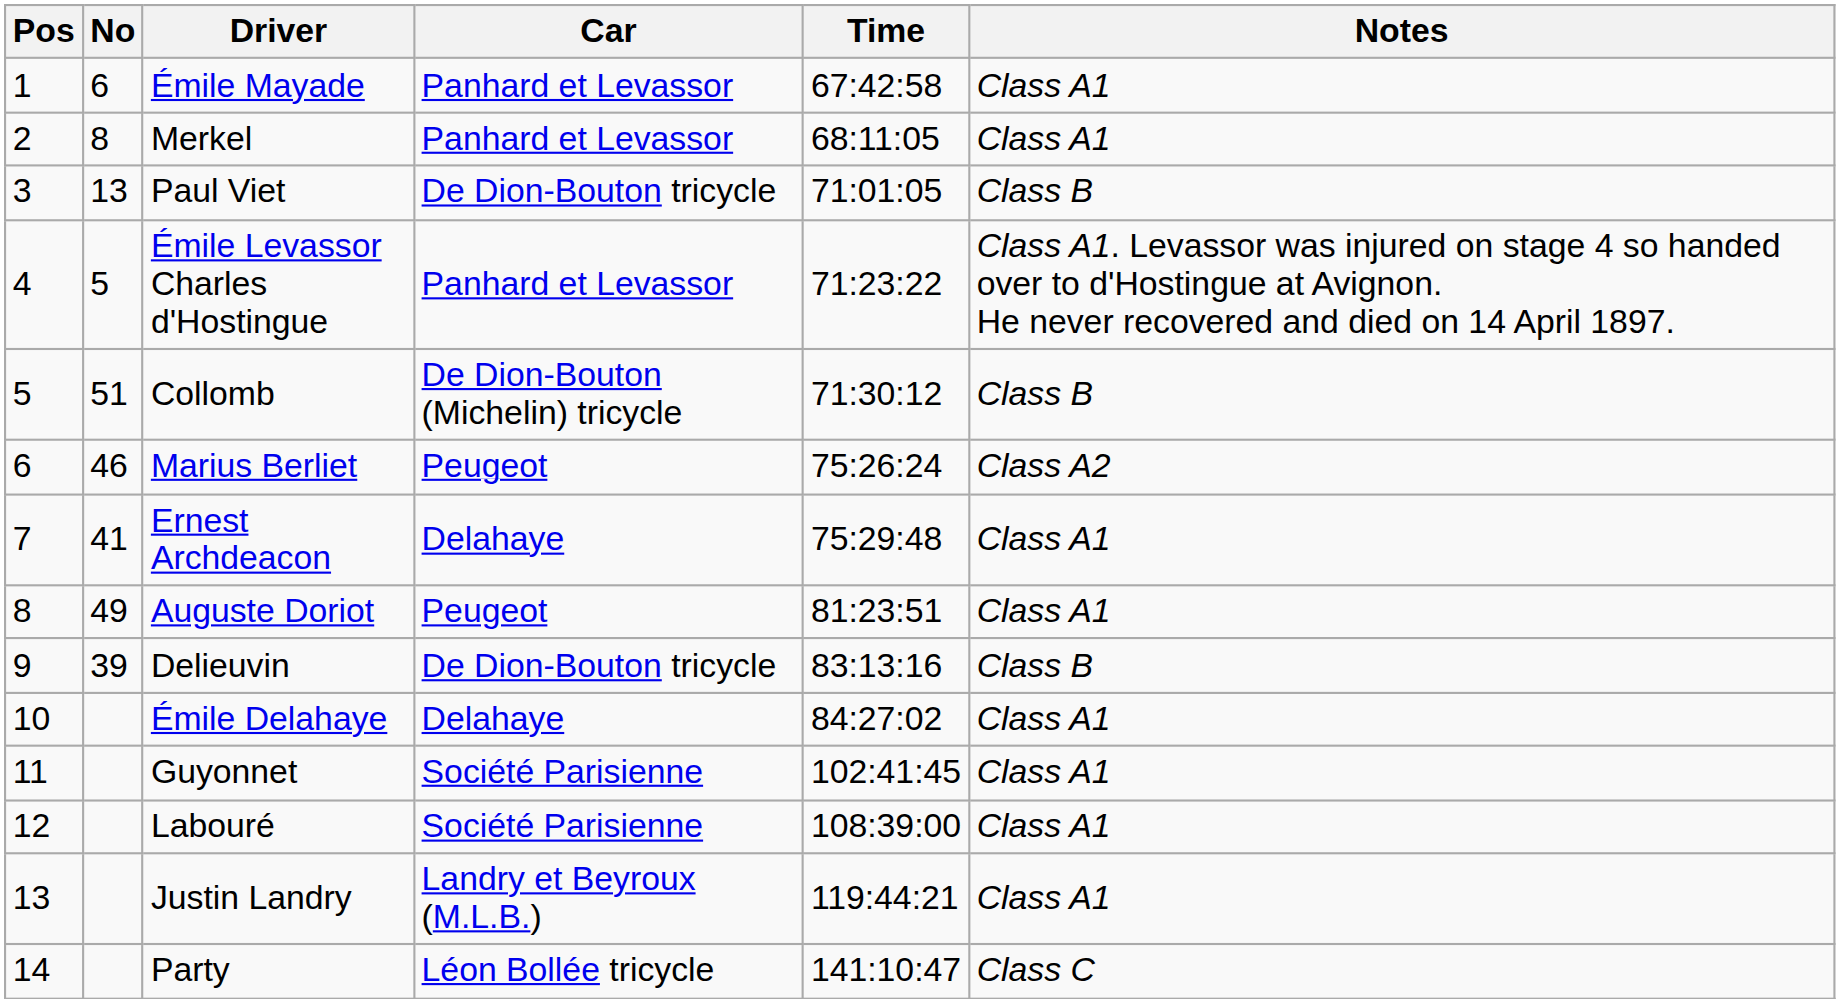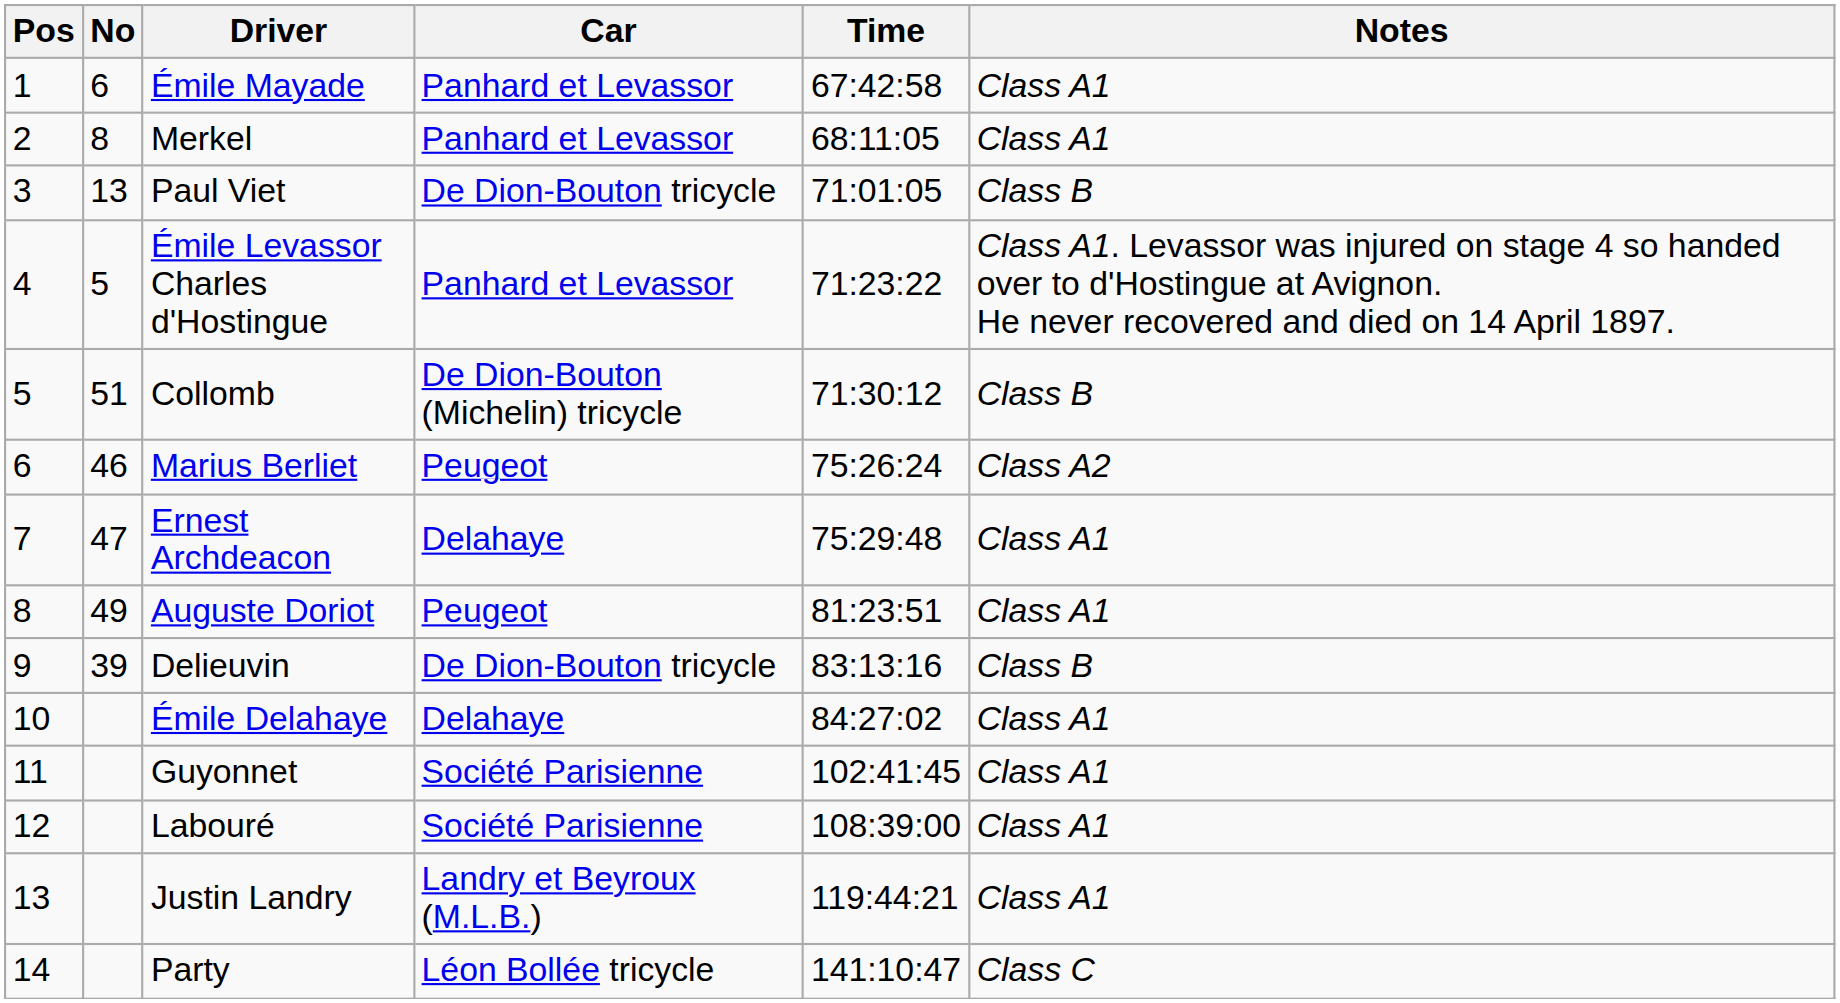 <table class="wikitable">
 <tr>
 <th>Pos</th>
 <th>No</th>
 <th>Driver</th>
 <th>Car</th>
 <th>Time</th>
 <th>Notes</th>
 </tr>
 <tr>
 <td>1</td>
 <td>6</td>
 <td> <a href='#'>Émile Mayade</a></td>
 <td><a href='#'>Panhard et Levassor</a></td>
 <td>67:42:58</td>
 <td><em>Class A1</em></td>
 </tr>
 <tr>
 <td>2</td>
 <td>8</td>
 <td> Merkel</td>
 <td><a href='#'>Panhard et Levassor</a></td>
 <td>68:11:05</td>
 <td><em>Class A1</em></td>
 </tr>
 <tr>
 <td>3</td>
 <td>13</td>
 <td> Paul Viet</td>
 <td><a href='#'>De Dion-Bouton</a> tricycle</td>
 <td>71:01:05</td>
 <td><em>Class B</em></td>
 </tr>
 <tr>
 <td>4</td>
 <td>5</td>
 <td> <a href='#'>Émile Levassor</a><br> Charles d'Hostingue</td>
 <td><a href='#'>Panhard et Levassor</a></td>
 <td>71:23:22</td>
 <td><em>Class A1</em>. Levassor was injured on stage 4 so handed over to d'Hostingue at Avignon.<br>He never recovered and died on 14 April 1897.</td>
 </tr>
 <tr>
 <td>5</td>
 <td>51</td>
 <td> Collomb</td>
 <td><a href='#'>De Dion-Bouton</a> (Michelin) tricycle</td>
 <td>71:30:12</td>
 <td><em>Class B</em></td>
 </tr>
 <tr>
 <td>6</td>
 <td>46</td>
 <td> <a href='#'>Marius Berliet</a></td>
 <td><a href='#'>Peugeot</a></td>
 <td>75:26:24</td>
 <td><em>Class A2</em></td>
 </tr>
 <tr>
 <td>7</td>
-<td>41</td>
+<td>47</td>
 <td> <a href='#'>Ernest Archdeacon</a></td>
 <td><a href='#'>Delahaye</a></td>
 <td>75:29:48</td>
 <td><em>Class A1</em></td>
 </tr>
 <tr>
 <td>8</td>
 <td>49</td>
 <td> <a href='#'>Auguste Doriot</a></td>
 <td><a href='#'>Peugeot</a></td>
 <td>81:23:51</td>
 <td><em>Class A1</em></td>
 </tr>
 <tr>
 <td>9</td>
 <td>39</td>
 <td> Delieuvin</td>
 <td><a href='#'>De Dion-Bouton</a>  tricycle</td>
 <td>83:13:16</td>
 <td><em>Class B</em></td>
 </tr>
 <tr>
 <td>10</td>
 <td></td>
 <td> <a href='#'>Émile Delahaye</a></td>
 <td><a href='#'>Delahaye</a></td>
 <td>84:27:02</td>
 <td><em>Class A1</em></td>
 </tr>
 <tr>
 <td>11</td>
 <td></td>
 <td> Guyonnet</td>
 <td><a href='#'>Société Parisienne</a></td>
 <td>102:41:45</td>
 <td><em>Class A1</em></td>
 </tr>
 <tr ]>
 <td>12</td>
 <td></td>
 <td> Labouré</td>
 <td><a href='#'>Société Parisienne</a></td>
 <td>108:39:00</td>
 <td><em>Class A1</em></td>
 </tr>
 <tr>
 <td>13</td>
 <td></td>
 <td> Justin Landry</td>
 <td><a href='#'>Landry et Beyroux</a> (<a href='#'>M.L.B.</a>)</td>
 <td>119:44:21</td>
 <td><em>Class A1</em></td>
 </tr>
 <tr>
 <td>14</td>
 <td></td>
 <td> Party</td>
 <td><a href='#'>Léon Bollée</a> tricycle</td>
 <td>141:10:47</td>
 <td><em>Class C</em></td>
 </tr>
 <tr>
 </tr>
 </table>
